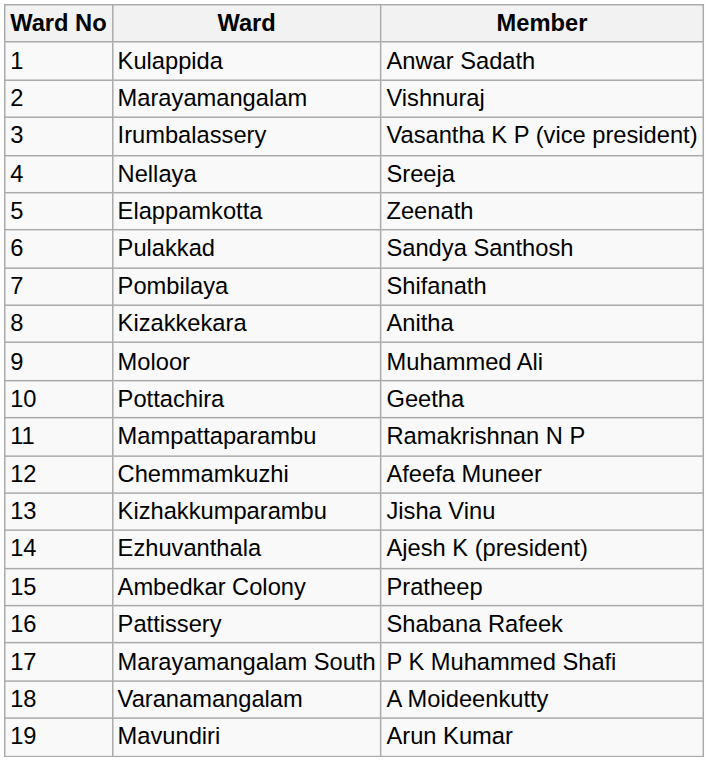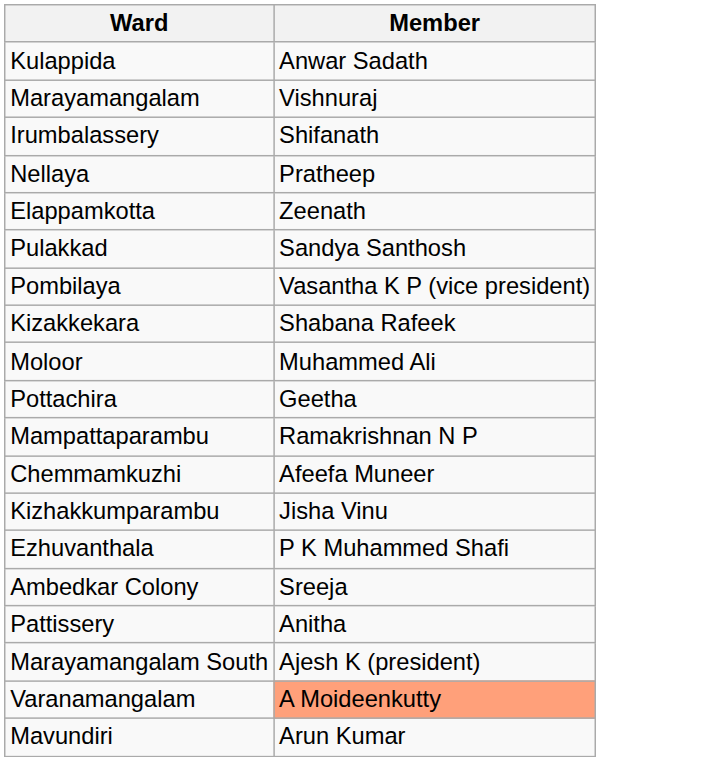 <table class="wikitable">
 <tr>
-<th>Ward No</th>
 <th>Ward</th>
 <th>Member</th>
 </tr>
 <tr>
-<td>1</td>
 <td>Kulappida</td>
 <td>Anwar Sadath</td>
 </tr>
 <tr>
-<td>2</td>
 <td>Marayamangalam</td>
 <td>Vishnuraj</td>
 </tr>
 <tr>
-<td>3</td>
 <td>Irumbalassery</td>
-<td>Vasantha K P (vice president)</td>
+<td>Shifanath</td>
 </tr>
 <tr>
-<td>4</td>
 <td>Nellaya</td>
-<td>Sreeja</td>
+<td>Pratheep</td>
 </tr>
 <tr>
-<td>5</td>
 <td>Elappamkotta</td>
 <td>Zeenath</td>
 </tr>
 <tr>
-<td>6</td>
 <td>Pulakkad</td>
 <td>Sandya Santhosh</td>
 </tr>
 <tr>
-<td>7</td>
 <td>Pombilaya</td>
-<td>Shifanath</td>
+<td>Vasantha K P (vice president)</td>
 </tr>
 <tr>
-<td>8</td>
 <td>Kizakkekara</td>
-<td>Anitha</td>
+<td>Shabana Rafeek</td>
 </tr>
 <tr>
-<td>9</td>
 <td>Moloor</td>
 <td>Muhammed Ali</td>
 </tr>
 <tr>
-<td>10</td>
 <td>Pottachira</td>
 <td>Geetha</td>
 </tr>
 <tr>
-<td>11</td>
 <td>Mampattaparambu</td>
 <td>Ramakrishnan N P</td>
 </tr>
 <tr>
-<td>12</td>
 <td>Chemmamkuzhi</td>
 <td>Afeefa Muneer</td>
 </tr>
 <tr>
-<td>13</td>
 <td>Kizhakkumparambu</td>
 <td>Jisha Vinu</td>
 </tr>
 <tr>
-<td>14</td>
 <td>Ezhuvanthala</td>
+<td>P K Muhammed Shafi</td>
+</tr>
+<tr>
+<td>Ambedkar Colony</td>
+<td>Sreeja</td>
+</tr>
+<tr>
+<td>Pattissery</td>
+<td>Anitha</td>
+</tr>
+<tr>
+<td>Marayamangalam South</td>
 <td>Ajesh K (president)</td>
 </tr>
 <tr>
-<td>15</td>
-<td>Ambedkar Colony</td>
-<td>Pratheep</td>
+<td>Varanamangalam</td>
+<td style="background: lightsalmon;">A Moideenkutty</td>
 </tr>
 <tr>
-<td>16</td>
-<td>Pattissery</td>
-<td>Shabana Rafeek</td>
-</tr>
-<tr>
-<td>17</td>
-<td>Marayamangalam South</td>
-<td>P K Muhammed Shafi</td>
-</tr>
-<tr>
-<td>18</td>
-<td>Varanamangalam</td>
-<td>A Moideenkutty</td>
-</tr>
-<tr>
-<td>19</td>
 <td>Mavundiri</td>
 <td>Arun Kumar</td>
 </tr>
 </table>
